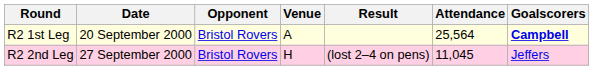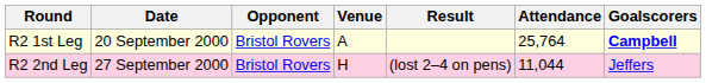 <table class="wikitable">
 <tr>
 <th>Round</th>
 <th>Date</th>
 <th>Opponent</th>
 <th>Venue</th>
 <th>Result</th>
 <th>Attendance</th>
 <th>Goalscorers</th>
 </tr>
 <tr style="background-color: #ffffdd;">
 <td>R2 1st Leg</td>
 <td>20 September 2000</td>
 <td><a href='#'>Bristol Rovers</a></td>
 <td>A</td>
 <td></td>
-<td>25,564</td>
+<td>25,764</td>
 <td><strong><a href='#'>Campbell</a></strong></td>
 </tr>
 <tr style="background-color: #ffd0e3;">
 <td>R2 2nd Leg</td>
 <td>27 September 2000</td>
 <td><a href='#'>Bristol Rovers</a></td>
 <td>H</td>
 <td> (lost 2–4 on pens)</td>
-<td>11,045</td>
+<td>11,044</td>
 <td><a href='#'>Jeffers</a></td>
 </tr>
 </table>
